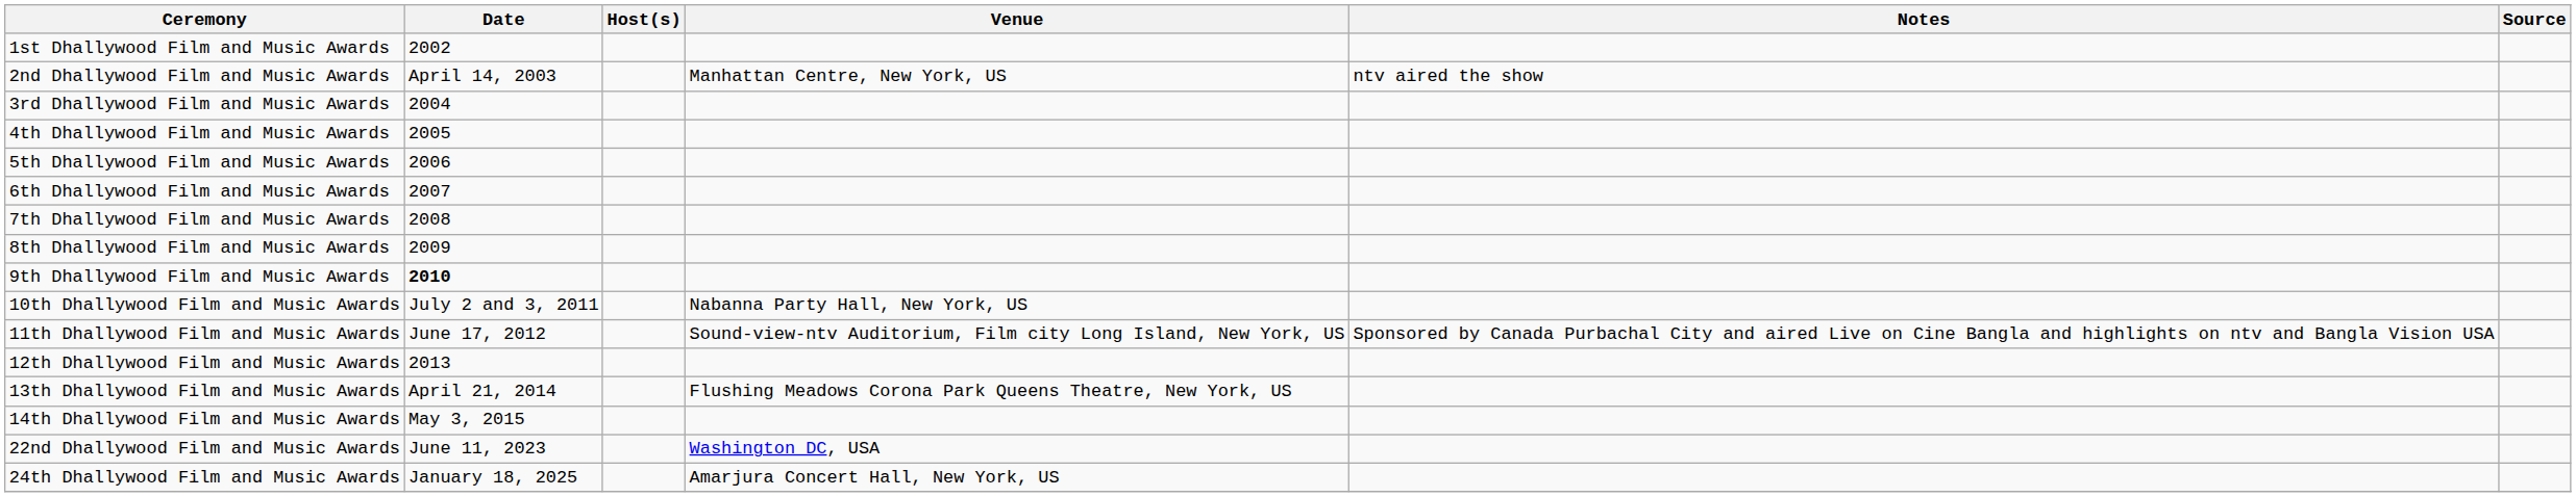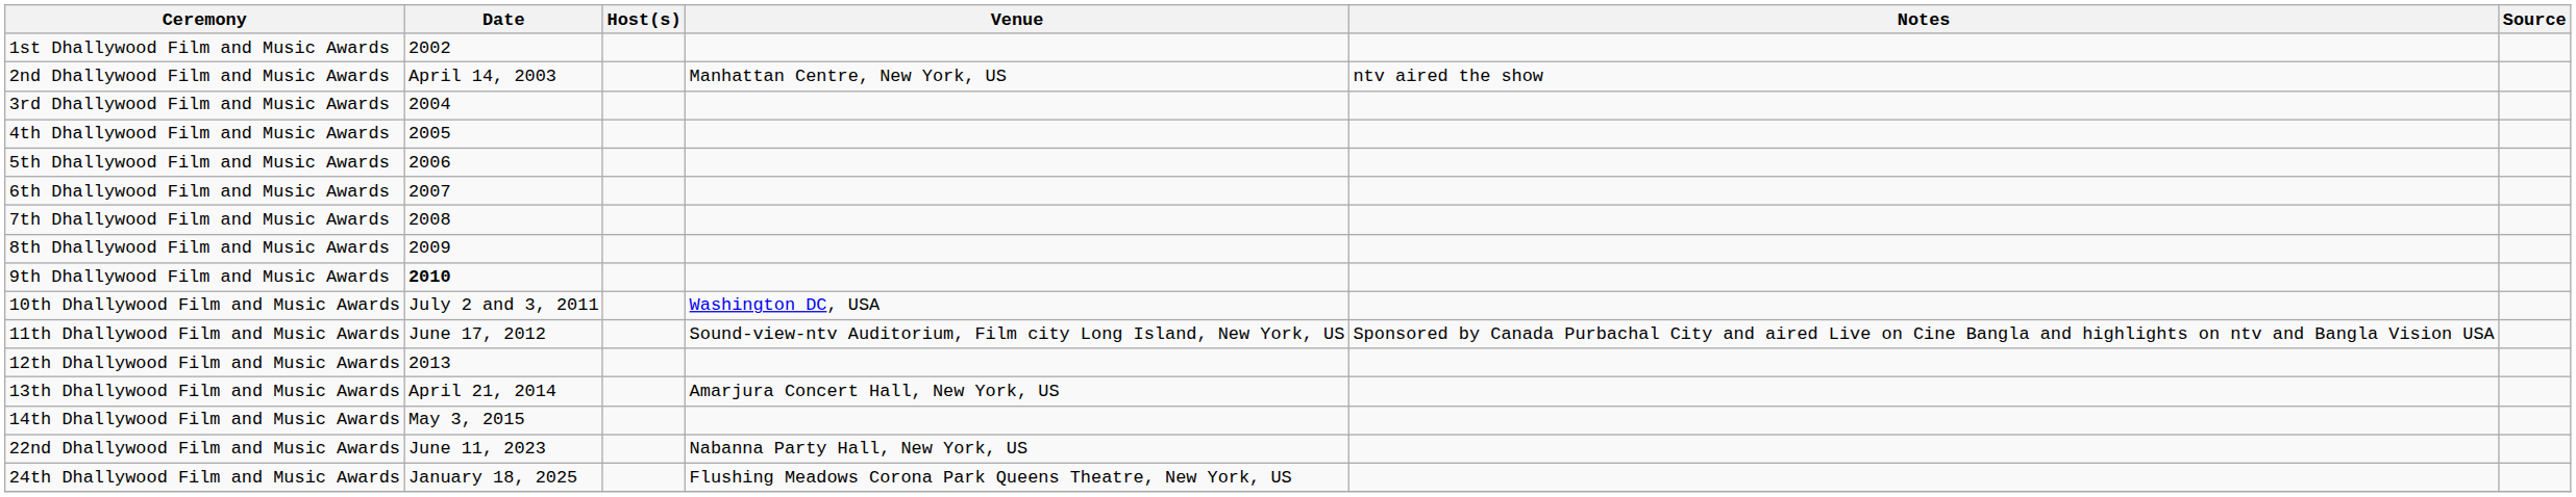 <table class="wikitable">
 <tr>
 <th>Ceremony</th>
 <th>Date</th>
 <th>Host(s)</th>
 <th>Venue</th>
 <th>Notes</th>
 <th>Source</th>
 </tr>
 <tr>
 <td>1st Dhallywood Film and Music Awards</td>
 <td>2002</td>
 <td></td>
 <td></td>
 <td></td>
 <td></td>
 </tr>
 <tr>
 <td>2nd Dhallywood Film and Music Awards</td>
 <td>April 14, 2003</td>
 <td></td>
 <td>Manhattan Centre, New York, US</td>
 <td>ntv aired the show</td>
 <td></td>
 </tr>
 <tr>
 <td>3rd Dhallywood Film and Music Awards</td>
 <td>2004</td>
 <td></td>
 <td></td>
 <td></td>
 <td></td>
 </tr>
 <tr>
 <td>4th Dhallywood Film and Music Awards</td>
 <td>2005</td>
 <td></td>
 <td></td>
 <td></td>
 <td></td>
 </tr>
 <tr>
 <td>5th Dhallywood Film and Music Awards</td>
 <td>2006</td>
 <td></td>
 <td></td>
 <td></td>
 <td></td>
 </tr>
 <tr>
 <td>6th Dhallywood Film and Music Awards</td>
 <td>2007</td>
 <td></td>
 <td></td>
 <td></td>
 <td></td>
 </tr>
 <tr>
 <td>7th Dhallywood Film and Music Awards</td>
 <td>2008</td>
 <td></td>
 <td></td>
 <td></td>
 <td></td>
 </tr>
 <tr>
 <td>8th Dhallywood Film and Music Awards</td>
 <td>2009</td>
 <td></td>
 <td></td>
 <td></td>
 <td></td>
 </tr>
 <tr>
 <td>9th Dhallywood Film and Music Awards</td>
 <td><strong>2010</strong></td>
 <td></td>
 <td></td>
 <td></td>
 <td></td>
 </tr>
 <tr>
 <td>10th Dhallywood Film and Music Awards</td>
 <td>July 2 and 3, 2011</td>
 <td></td>
-<td>Nabanna Party Hall, New York, US</td>
+<td><a href='#'>Washington DC</a>, USA</td>
 <td></td>
 <td></td>
 </tr>
 <tr>
 <td>11th Dhallywood Film and Music Awards</td>
 <td>June 17, 2012</td>
 <td></td>
 <td>Sound-view-ntv Auditorium, Film city Long Island, New York, US</td>
 <td>Sponsored by Canada Purbachal City and aired Live on Cine Bangla and highlights on ntv and Bangla Vision USA</td>
 <td></td>
 </tr>
 <tr>
 <td>12th Dhallywood Film and Music Awards</td>
 <td>2013</td>
 <td></td>
 <td></td>
 <td></td>
 <td></td>
 </tr>
 <tr>
 <td>13th Dhallywood Film and Music Awards</td>
 <td>April 21, 2014</td>
 <td></td>
-<td>Flushing Meadows Corona Park Queens Theatre, New York, US</td>
+<td>Amarjura Concert Hall, New York, US</td>
 <td></td>
 <td></td>
 </tr>
 <tr>
 <td>14th Dhallywood Film and Music Awards</td>
 <td>May 3, 2015</td>
 <td></td>
 <td></td>
 <td></td>
 <td></td>
 </tr>
 <tr>
 <td>22nd Dhallywood Film and Music Awards</td>
 <td>June 11, 2023</td>
 <td></td>
-<td><a href='#'>Washington DC</a>, USA</td>
+<td>Nabanna Party Hall, New York, US</td>
 <td></td>
 <td></td>
 </tr>
 <tr>
 <td>24th Dhallywood Film and Music Awards</td>
 <td>January 18, 2025</td>
 <td></td>
-<td>Amarjura Concert Hall, New York, US</td>
+<td>Flushing Meadows Corona Park Queens Theatre, New York, US</td>
 <td></td>
 <td></td>
 </tr>
 <tr>
 </tr>
 </table>
